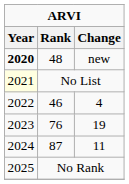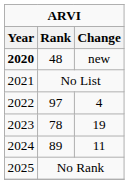 <table class="wikitable" style="font-size: 90%; text-align: center;">
 <tr>
 <td colspan="3"><strong>ARVI</strong></td>
 </tr>
 <tr>
 <th>Year</th>
 <th>Rank</th>
 <th>Change</th>
 </tr>
 <tr>
 <td><strong>2020</strong></td>
 <td>48</td>
 <td>new</td>
 </tr>
 <tr>
-<td style="background: lightyellow;">2021</td>
+<td>2021</td>
 <td colspan="2">No List</td>
 </tr>
 <tr>
 <td>2022</td>
-<td>46</td>
+<td>97</td>
 <td> 4</td>
 </tr>
 <tr>
 <td>2023</td>
-<td>76</td>
+<td>78</td>
 <td> 19</td>
 </tr>
 <tr>
 <td>2024</td>
-<td>87</td>
+<td>89</td>
 <td> 11</td>
 </tr>
 <tr>
 <td>2025</td>
 <td colspan="2"> No Rank</td>
 </tr>
 <tr>
 </tr>
 </table>
